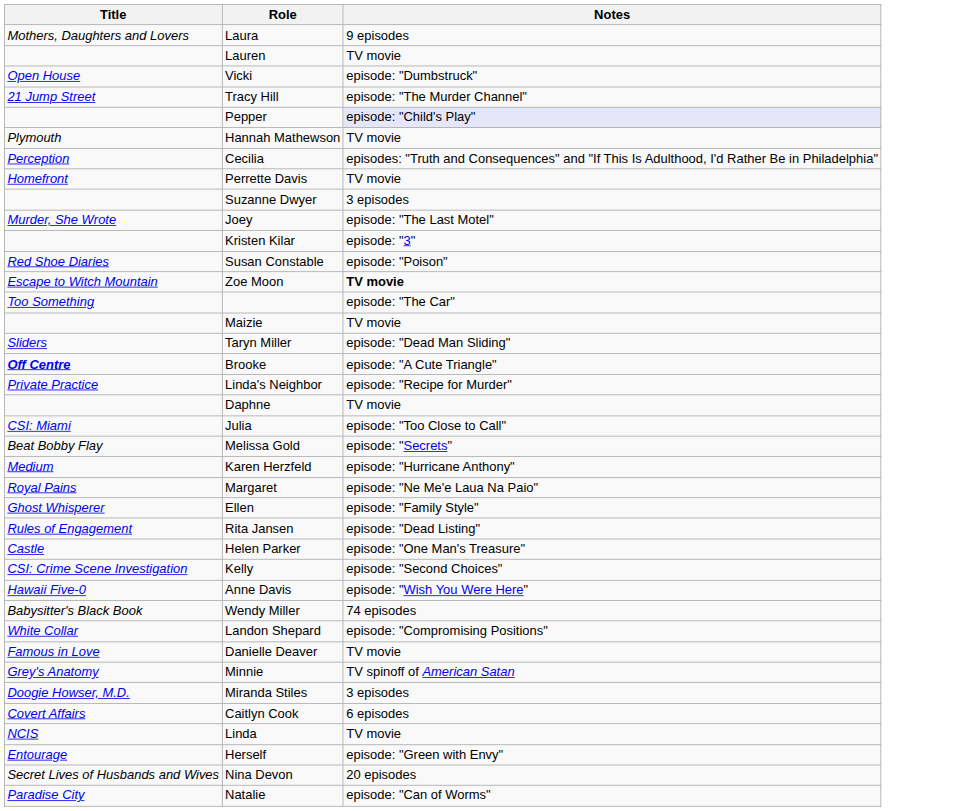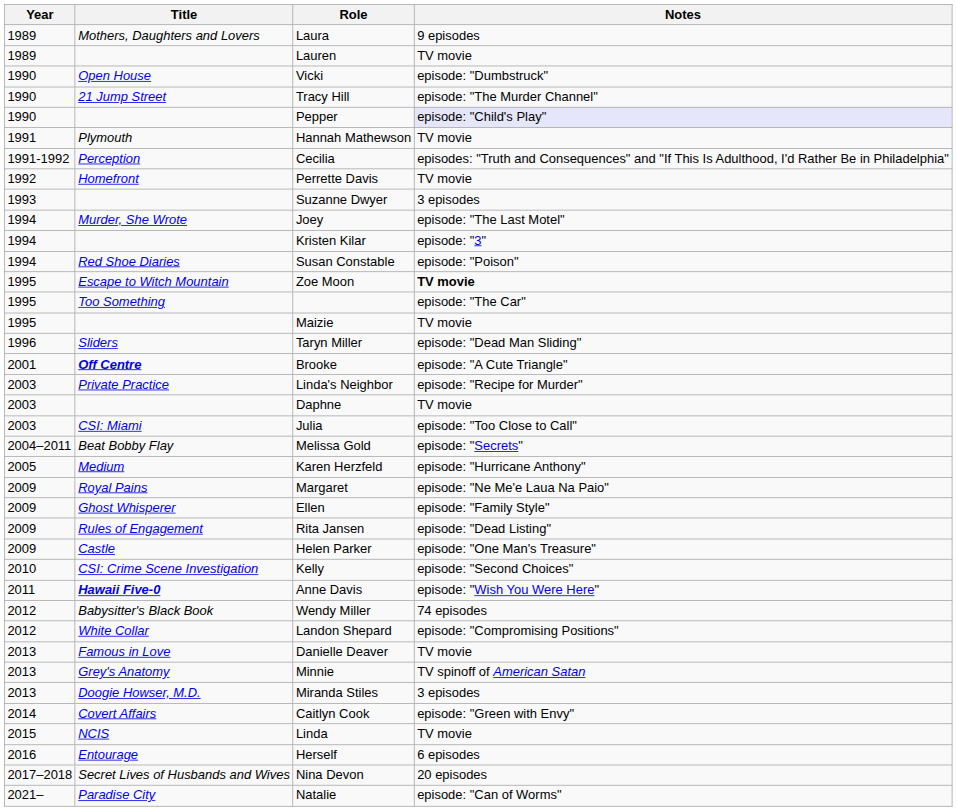 <table class="wikitable sortable">
 <tr>
+<th>Year</th>
 <th>Title</th>
 <th>Role</th>
 <th class="unsortable">Notes</th>
 </tr>
 <tr>
+<td>1989</td>
 <td><em>Mothers, Daughters and Lovers</em></td>
 <td>Laura</td>
 <td>9 episodes</td>
 </tr>
 <tr>
+<td>1989</td>
 <td><em></em></td>
 <td>Lauren</td>
 <td>TV movie</td>
 </tr>
 <tr>
+<td>1990</td>
 <td><em><a href='#'>Open House</a></em></td>
 <td>Vicki</td>
 <td>episode: "Dumbstruck"</td>
 </tr>
 <tr>
+<td>1990</td>
 <td><em><a href='#'>21 Jump Street</a></em></td>
 <td>Tracy Hill</td>
 <td>episode: "The Murder Channel"</td>
 </tr>
 <tr>
+<td>1990</td>
 <td><em></em></td>
 <td>Pepper</td>
 <td style="background: lavender;">episode: "Child's Play"</td>
 </tr>
 <tr>
+<td>1991</td>
 <td><em>Plymouth</em></td>
 <td>Hannah Mathewson</td>
 <td>TV movie</td>
 </tr>
 <tr>
+<td>1991-1992</td>
 <td><em><a href='#'>Perception</a></em></td>
 <td>Cecilia</td>
 <td>episodes: "Truth and Consequences" and "If This Is Adulthood, I'd Rather Be in Philadelphia"</td>
 </tr>
 <tr>
+<td>1992</td>
 <td><em><a href='#'>Homefront</a></em></td>
 <td>Perrette Davis</td>
 <td>TV movie</td>
 </tr>
 <tr>
+<td>1993</td>
 <td><em></em></td>
 <td>Suzanne Dwyer</td>
 <td>3 episodes</td>
 </tr>
 <tr>
+<td>1994</td>
 <td><em><a href='#'>Murder, She Wrote</a></em></td>
 <td>Joey</td>
 <td>episode: "The Last Motel"</td>
 </tr>
 <tr>
+<td>1994</td>
 <td><em></em></td>
 <td>Kristen Kilar</td>
 <td>episode: "<a href='#'>3</a>"</td>
 </tr>
 <tr>
+<td>1994</td>
 <td><em><a href='#'>Red Shoe Diaries</a></em></td>
 <td>Susan Constable</td>
 <td>episode: "Poison"</td>
 </tr>
 <tr>
+<td>1995</td>
 <td><em><a href='#'>Escape to Witch Mountain</a></em></td>
 <td>Zoe Moon</td>
 <td><strong>TV movie</strong></td>
 </tr>
 <tr>
+<td>1995</td>
 <td><em><a href='#'>Too Something</a></em></td>
 <td></td>
 <td>episode: "The Car"</td>
 </tr>
 <tr>
+<td>1995</td>
 <td><em></em></td>
 <td>Maizie</td>
 <td>TV movie</td>
 </tr>
 <tr>
+<td>1996</td>
 <td><em><a href='#'>Sliders</a></em></td>
 <td>Taryn Miller</td>
 <td>episode: "Dead Man Sliding"</td>
 </tr>
 <tr>
+<td>2001</td>
 <td><strong><em><a href='#'>Off Centre</a></em></strong></td>
 <td>Brooke</td>
 <td>episode: "A Cute Triangle"</td>
 </tr>
 <tr>
+<td>2003</td>
 <td><em><a href='#'>Private Practice</a></em></td>
 <td>Linda's Neighbor</td>
 <td>episode: "Recipe for Murder"</td>
 </tr>
 <tr>
+<td>2003</td>
 <td><em></em></td>
 <td>Daphne</td>
 <td>TV movie</td>
 </tr>
 <tr>
+<td>2003</td>
 <td><em><a href='#'>CSI: Miami</a></em></td>
 <td>Julia</td>
 <td>episode: "Too Close to Call"</td>
 </tr>
 <tr>
+<td>2004–2011</td>
 <td><em>Beat Bobby Flay</em></td>
 <td>Melissa Gold</td>
 <td>episode: "<a href='#'>Secrets</a>"</td>
 </tr>
 <tr>
+<td>2005</td>
 <td><em><a href='#'>Medium</a></em></td>
 <td>Karen Herzfeld</td>
 <td>episode: "Hurricane Anthony"</td>
 </tr>
 <tr>
+<td>2009</td>
 <td><em><a href='#'>Royal Pains</a></em></td>
 <td>Margaret</td>
 <td>episode: "Ne Me'e Laua Na Paio"</td>
 </tr>
 <tr>
+<td>2009</td>
 <td><em><a href='#'>Ghost Whisperer</a></em></td>
 <td>Ellen</td>
 <td>episode: "Family Style"</td>
 </tr>
 <tr>
+<td>2009</td>
 <td><em><a href='#'>Rules of Engagement</a></em></td>
 <td>Rita Jansen</td>
 <td>episode: "Dead Listing"</td>
 </tr>
 <tr>
+<td>2009</td>
 <td><em><a href='#'>Castle</a></em></td>
 <td>Helen Parker</td>
 <td>episode: "One Man's Treasure"</td>
 </tr>
 <tr>
+<td>2010</td>
 <td><em><a href='#'>CSI: Crime Scene Investigation</a></em></td>
 <td>Kelly</td>
 <td>episode: "Second Choices"</td>
 </tr>
 <tr>
-<td><em><a href='#'>Hawaii Five-0</a></em></td>
+<td>2011</td>
+<td><strong><em><a href='#'>Hawaii Five-0</a></em></strong></td>
 <td>Anne Davis</td>
 <td>episode: "<a href='#'>Wish You Were Here</a>"</td>
 </tr>
 <tr>
+<td>2012</td>
 <td><em>Babysitter's Black Book</em></td>
 <td>Wendy Miller</td>
 <td>74 episodes</td>
 </tr>
 <tr>
+<td>2012</td>
 <td><em><a href='#'>White Collar</a></em></td>
 <td>Landon Shepard</td>
 <td>episode: "Compromising Positions"</td>
 </tr>
 <tr>
+<td>2013</td>
 <td><em><a href='#'>Famous in Love</a></em></td>
 <td>Danielle Deaver</td>
 <td>TV movie</td>
 </tr>
 <tr>
+<td>2013</td>
 <td><em><a href='#'>Grey's Anatomy</a></em></td>
 <td>Minnie</td>
 <td>TV spinoff of <em><a href='#'>American Satan</a></em></td>
 </tr>
 <tr>
+<td>2013</td>
 <td><em><a href='#'>Doogie Howser, M.D.</a></em></td>
 <td>Miranda Stiles</td>
 <td>3 episodes</td>
 </tr>
 <tr>
+<td>2014</td>
 <td><em><a href='#'>Covert Affairs</a></em></td>
 <td>Caitlyn Cook</td>
-<td>6 episodes</td>
+<td>episode: "Green with Envy"</td>
 </tr>
 <tr>
+<td>2015</td>
 <td><em><a href='#'>NCIS</a></em></td>
 <td>Linda</td>
 <td>TV movie</td>
 </tr>
 <tr>
+<td>2016</td>
 <td><em><a href='#'>Entourage</a></em></td>
 <td>Herself</td>
-<td>episode: "Green with Envy"</td>
+<td>6 episodes</td>
 </tr>
 <tr>
+<td>2017–2018</td>
 <td><em>Secret Lives of Husbands and Wives</em></td>
 <td>Nina Devon</td>
 <td>20 episodes</td>
 </tr>
 <tr>
+<td>2021–</td>
 <td><em><a href='#'>Paradise City</a></em></td>
 <td>Natalie</td>
 <td>episode: "Can of Worms"</td>
 </tr>
 </table>
